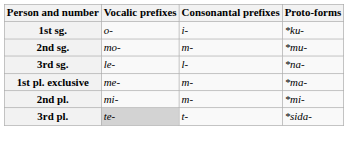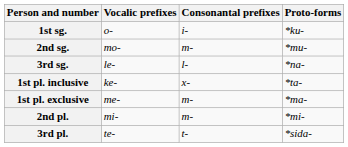 <table class="wikitable">
 <tr>
 <th>Person and number</th>
 <th>Vocalic prefixes</th>
 <th>Consonantal prefixes</th>
 <th>Proto-forms</th>
 </tr>
 <tr>
 <th>1st sg.</th>
 <td><em>o-</em></td>
 <td><em>i-</em> </td>
 <td><em>*ku-</em></td>
 </tr>
 <tr>
 <th>2nd sg.</th>
 <td><em>mo-</em></td>
 <td><em>m-</em> </td>
 <td><em>*mu-</em></td>
 </tr>
 <tr>
 <th>3rd sg.</th>
 <td><em>le-</em></td>
 <td><em>l-</em> </td>
 <td><em>*na-</em></td>
 </tr>
 <tr>
+<th>1st pl. inclusive</th>
+<td><em>ke-</em></td>
+<td><em>x-</em></td>
+<td><em>*ta-</em></td>
+</tr>
+<tr>
 <th>1st pl. exclusive</th>
 <td><em>me-</em></td>
 <td><em>m-</em></td>
 <td><em>*ma-</em></td>
 </tr>
 <tr>
 <th>2nd pl.</th>
 <td><em>mi-</em></td>
 <td><em>m-</em> </td>
 <td><em>*mi-</em></td>
 </tr>
 <tr>
 <th>3rd pl.</th>
-<td style="background: lightgrey;"><em>te-</em></td>
+<td><em>te-</em></td>
 <td><em>t-</em></td>
 <td><em>*sida-</em></td>
 </tr>
 </table>
